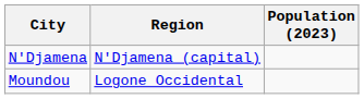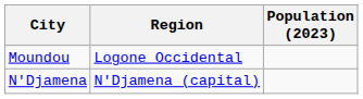 <table class="wikitable sortable sticky-header col3right">
 <tr>
 <th>City</th>
 <th>Region</th>
 <th>Population<br>(2023)</th>
 </tr>
 <tr>
+<td><a href='#'>Moundou</a></td>
+<td><a href='#'>Logone Occidental</a></td>
+<td></td>
+</tr>
+<tr>
 <td><a href='#'>N'Djamena</a></td>
 <td><a href='#'>N'Djamena (capital)</a></td>
 <td></td>
 </tr>
-<tr>
-<td><a href='#'>Moundou</a></td>
-<td><a href='#'>Logone Occidental</a></td>
-<td></td>
-</tr>
 </table>
